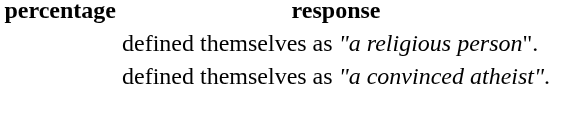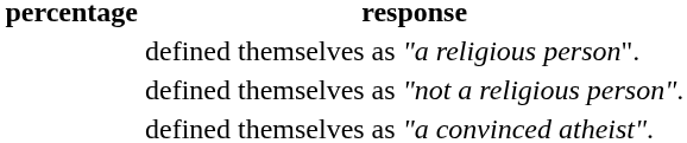 <table>
 <tr>
 <th>percentage</th>
 <th>response</th>
 </tr>
 <tr>
 <td></td>
 <td>defined themselves as <em>"a religious person</em>".</td>
 </tr>
 <tr>
 <td></td>
+<td>defined themselves as <em>"not a religious person"</em>.</td>
+</tr>
+<tr>
+<td></td>
 <td>defined themselves as <em>"a convinced atheist"</em>.</td>
 </tr>
 </table>
